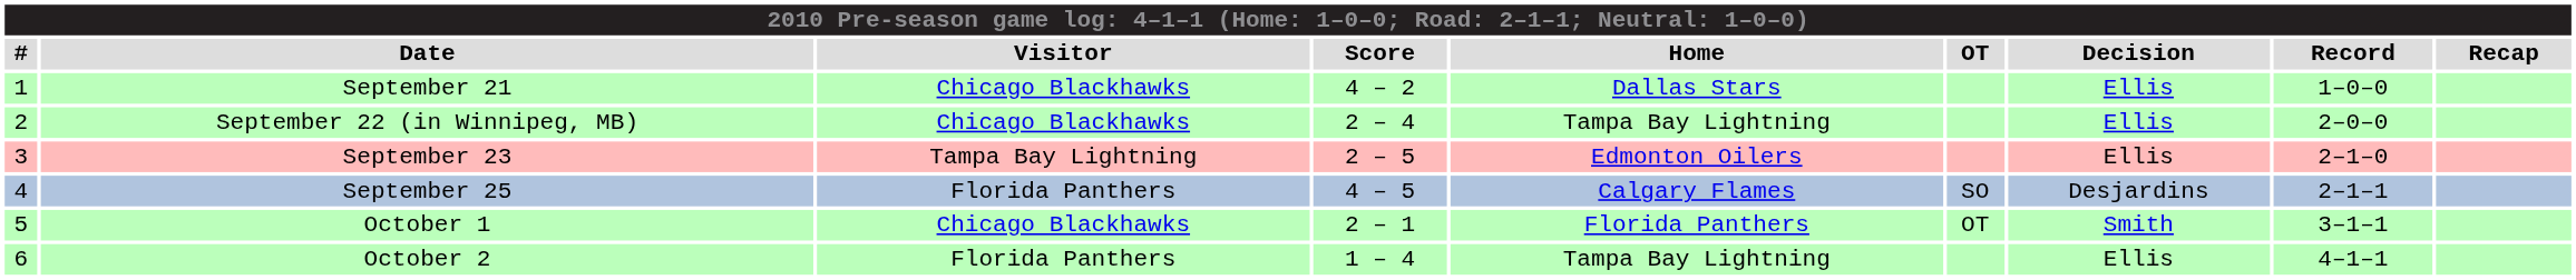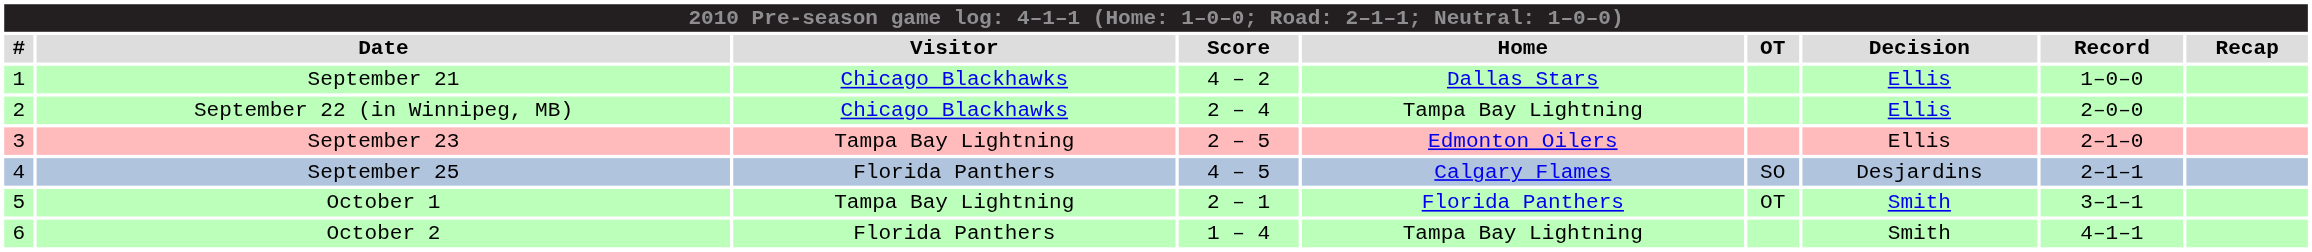 <table class="toccolours collapsible collapsed"  style="width:90%; clear:both; margin:1.5em auto; text-align:center;">
 <tr>
 <th colspan=11 style="background:#231F20; color:#8E8E91">2010 Pre-season game log: 4–1–1 (Home: 1–0–0; Road: 2–1–1; Neutral: 1–0–0)</th>
 </tr>
 <tr style="text-align:center; background:#ddd;">
 <td><strong>#</strong></td>
 <td><strong>Date</strong></td>
 <td><strong>Visitor</strong></td>
 <td><strong>Score</strong></td>
 <td><strong>Home</strong></td>
 <td><strong>OT</strong></td>
 <td><strong>Decision</strong></td>
 <td><strong>Record</strong></td>
 <td><strong>Recap</strong></td>
 </tr>
 <tr style="text-align:center; background:#bfb;">
 <td>1</td>
 <td>September 21</td>
 <td><a href='#'>Chicago Blackhawks</a></td>
 <td>4 – 2</td>
 <td><a href='#'>Dallas Stars</a></td>
 <td></td>
 <td><a href='#'>Ellis</a></td>
 <td>1–0–0</td>
 <td></td>
 </tr>
 <tr style="text-align:center; background:#bfb;">
 <td>2</td>
 <td>September 22 (in Winnipeg, MB)</td>
 <td><a href='#'>Chicago Blackhawks</a></td>
 <td>2 – 4</td>
 <td>Tampa Bay Lightning</td>
 <td></td>
 <td><a href='#'>Ellis</a></td>
 <td>2–0–0</td>
 <td></td>
 </tr>
 <tr style="text-align:center; background:#fbb;">
 <td>3</td>
 <td>September 23</td>
 <td>Tampa Bay Lightning</td>
 <td>2 – 5</td>
 <td><a href='#'>Edmonton Oilers</a></td>
 <td></td>
 <td>Ellis</td>
 <td>2–1–0</td>
 <td></td>
 </tr>
 <tr style="text-align:center; background:#b0c4de;">
 <td>4</td>
 <td>September 25</td>
 <td>Florida Panthers</td>
 <td>4 – 5</td>
 <td><a href='#'>Calgary Flames</a></td>
 <td>SO</td>
 <td>Desjardins</td>
 <td>2–1–1</td>
 <td></td>
 </tr>
 <tr style="text-align:center; background:#bfb;">
 <td>5</td>
 <td>October 1</td>
-<td><a href='#'>Chicago Blackhawks</a></td>
+<td>Tampa Bay Lightning</td>
 <td>2 – 1</td>
 <td><a href='#'>Florida Panthers</a></td>
 <td>OT</td>
 <td><a href='#'>Smith</a></td>
 <td>3–1–1</td>
 <td></td>
 </tr>
 <tr style="text-align:center; background:#bfb;">
 <td>6</td>
 <td>October 2</td>
 <td>Florida Panthers</td>
 <td>1 – 4</td>
 <td>Tampa Bay Lightning</td>
 <td></td>
-<td>Ellis</td>
+<td>Smith</td>
 <td>4–1–1</td>
 <td></td>
 </tr>
 </table>
